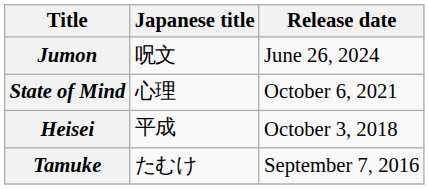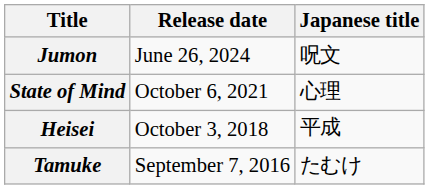 <table class="wikitable plainrowheaders">
 <tr>
 <th scope="col">Title</th>
+<th scope="col">Release date</th>
 <th scope="col">Japanese title</th>
-<th scope="col">Release date</th>
 </tr>
 <tr>
 <th scope="row"><em>Jumon</em></th>
+<td>June 26, 2024</td>
 <td>呪文</td>
-<td>June 26, 2024</td>
 </tr>
 <tr>
 <th scope="row"><em>State of Mind</em></th>
+<td>October 6, 2021</td>
 <td>心理</td>
-<td>October 6, 2021</td>
 </tr>
 <tr>
 <th scope="row"><em>Heisei</em></th>
+<td>October 3, 2018</td>
 <td>平成</td>
-<td>October 3, 2018</td>
 </tr>
 <tr>
 <th scope="row"><em>Tamuke</em></th>
+<td>September 7, 2016</td>
 <td>たむけ</td>
-<td>September 7, 2016</td>
 </tr>
 </table>
